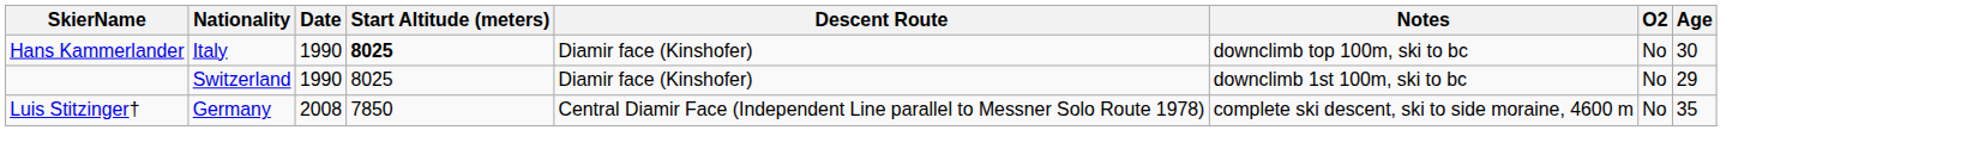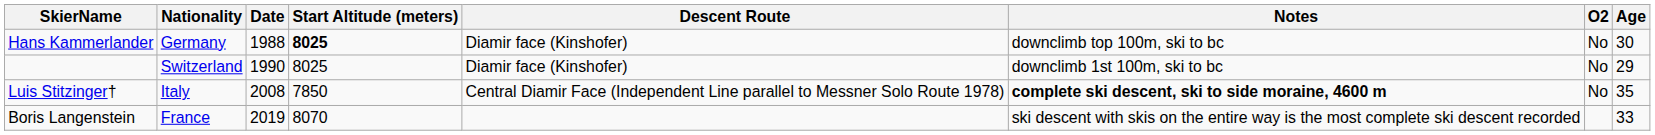 <table class="wikitable sortable">
 <tr>
 <th scope="col">SkierName</th>
 <th scope="col">Nationality</th>
 <th scope="col">Date</th>
 <th scope="col">Start Altitude (meters)</th>
 <th scope="col">Descent Route</th>
 <th scope="col">Notes</th>
 <th scope="col">O2</th>
 <th scope="col">Age</th>
 </tr>
 <tr>
 <td><a href='#'>Hans Kammerlander</a></td>
-<td><a href='#'>Italy</a></td>
-<td>1990</td>
+<td><a href='#'>Germany</a></td>
+<td>1988</td>
 <td><strong>8025</strong></td>
 <td>Diamir face (Kinshofer)</td>
 <td>downclimb top 100m, ski to bc</td>
 <td>No</td>
 <td>30</td>
 </tr>
 <tr>
 <td></td>
 <td><a href='#'>Switzerland</a></td>
 <td>1990</td>
 <td>8025</td>
 <td>Diamir face (Kinshofer)</td>
 <td>downclimb 1st 100m, ski to bc</td>
 <td>No</td>
 <td>29</td>
 </tr>
 <tr>
 <td><a href='#'>Luis Stitzinger</a>†</td>
-<td><a href='#'>Germany</a></td>
+<td><a href='#'>Italy</a></td>
 <td>2008</td>
 <td>7850</td>
 <td>Central Diamir Face (Independent Line parallel to Messner Solo Route 1978)</td>
-<td>complete ski descent, ski to side moraine, 4600 m</td>
+<td><strong>complete ski descent, ski to side moraine, 4600 m</strong></td>
 <td>No</td>
 <td>35</td>
 </tr>
+<tr>
+<td>Boris Langenstein</td>
+<td><a href='#'>France</a></td>
+<td>2019</td>
+<td>8070</td>
+<td></td>
+<td>ski descent with skis on the entire way is the most complete ski descent recorded</td>
+<td></td>
+<td>33</td>
+</tr>
 </table>
